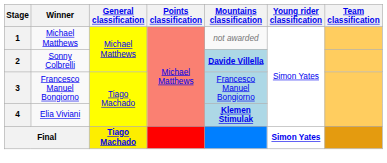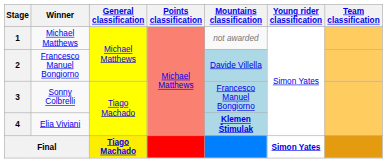 <table class="wikitable" style="text-align: center; font-size:smaller;">
 <tr>
 <th style="width:1%;">Stage</th>
 <th style="width:15%;">Winner</th>
 <th style="width:11%;"><a href='#'>General<br>classification</a><br></th>
 <th style="width:11%;"><a href='#'>Points<br>classification</a><br></th>
 <th style="width:16%;"><a href='#'>Mountains<br>classification</a><br></th>
 <th style="width:11%;"><a href='#'>Young rider<br>classification</a><br></th>
 <th style="width:10%;"><a href='#'>Team<br>classification</a><br></th>
 </tr>
 <tr>
 <th>1</th>
 <td><a href='#'>Michael Matthews</a></td>
 <td style="background:yellow;" rowspan=2><a href='#'>Michael Matthews</a></td>
 <td style="background:salmon;" rowspan=4><a href='#'>Michael Matthews</a></td>
 <td style=color:#767676><em>not awarded</em></td>
 <td style="background:white;" rowspan=4><a href='#'>Simon Yates</a></td>
 <td style="background:#FFCD5F;"></td>
 </tr>
 <tr>
 <th>2</th>
-<td><a href='#'>Sonny Colbrelli</a></td>
-<td style="background:lightblue;"><strong><a href='#'>Davide Villella</a></strong></td>
+<td><a href='#'>Francesco Manuel Bongiorno</a></td>
+<td style="background:lightblue;"><a href='#'>Davide Villella</a></td>
 <td style="background:#FFCD5F;"></td>
 </tr>
 <tr>
 <th>3</th>
-<td><a href='#'>Francesco Manuel Bongiorno</a></td>
+<td><a href='#'>Sonny Colbrelli</a></td>
 <td style="background:yellow;" rowspan=2><a href='#'>Tiago Machado</a></td>
 <td style="background:lightblue;"><a href='#'>Francesco Manuel Bongiorno</a></td>
 <td style="background:#FFCD5F;" rowspan=2></td>
 </tr>
 <tr>
 <th>4</th>
 <td><a href='#'>Elia Viviani</a></td>
 <td style="background:lightblue;"><strong><a href='#'>Klemen Štimulak</a></strong></td>
 </tr>
 <tr>
 <th colspan=2><strong>Final</strong></th>
 <th style="background:#FDEE00;"><a href='#'>Tiago Machado</a></th>
 <th style="background:red;"></th>
 <th style="background:#007FFF;"></th>
 <th style="background:white;"><a href='#'>Simon Yates</a></th>
 <th style="background:#E49B0F;"></th>
 </tr>
 </table>
